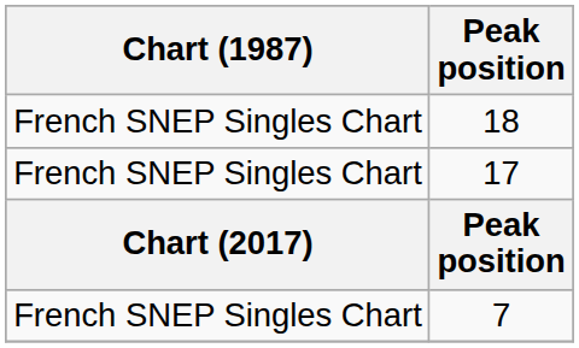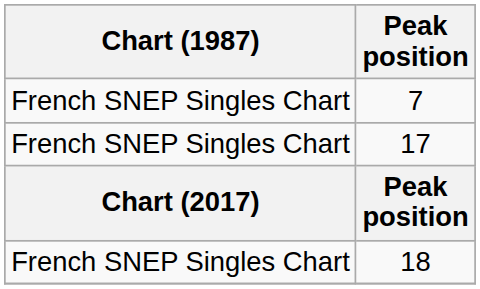 <table class="wikitable">
 <tr>
 <th>Chart (1987)</th>
 <th>Peak<br>position</th>
 </tr>
 <tr>
 <td>French SNEP Singles Chart</td>
-<td align="center">18</td>
+<td align="center">7</td>
 </tr>
 <tr>
 <td>French SNEP Singles Chart</td>
 <td align="center">17</td>
 </tr>
 <tr>
 <th>Chart (2017)</th>
 <th>Peak<br>position</th>
 </tr>
 <tr>
 <td>French SNEP Singles Chart</td>
-<td align="center">7</td>
+<td align="center">18</td>
 </tr>
 <tr>
 </tr>
 </table>
